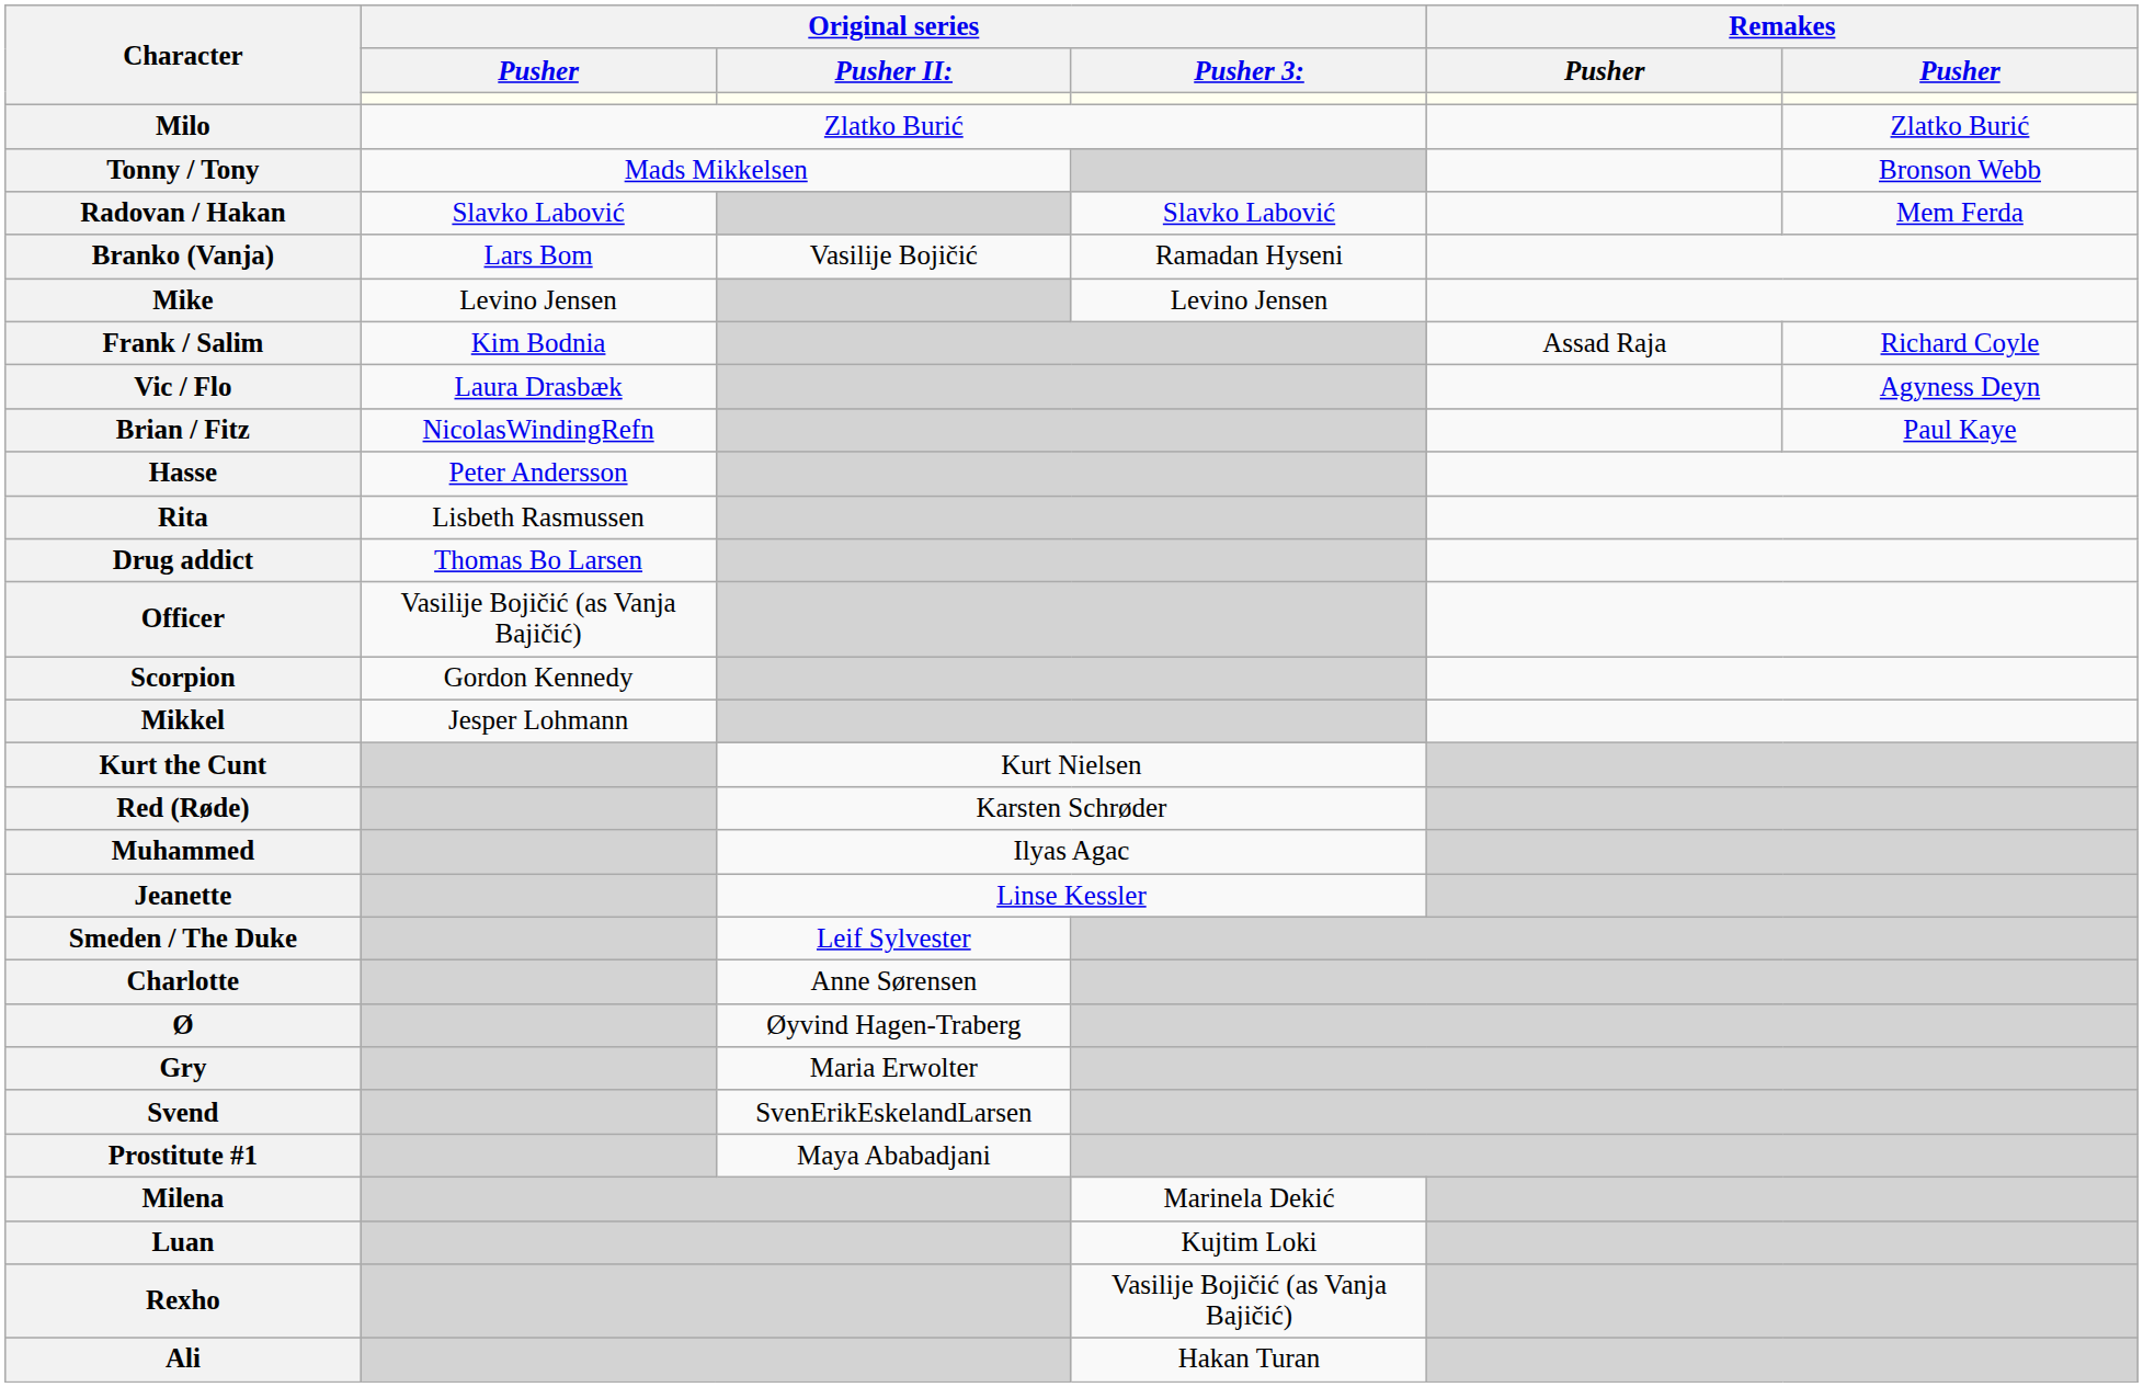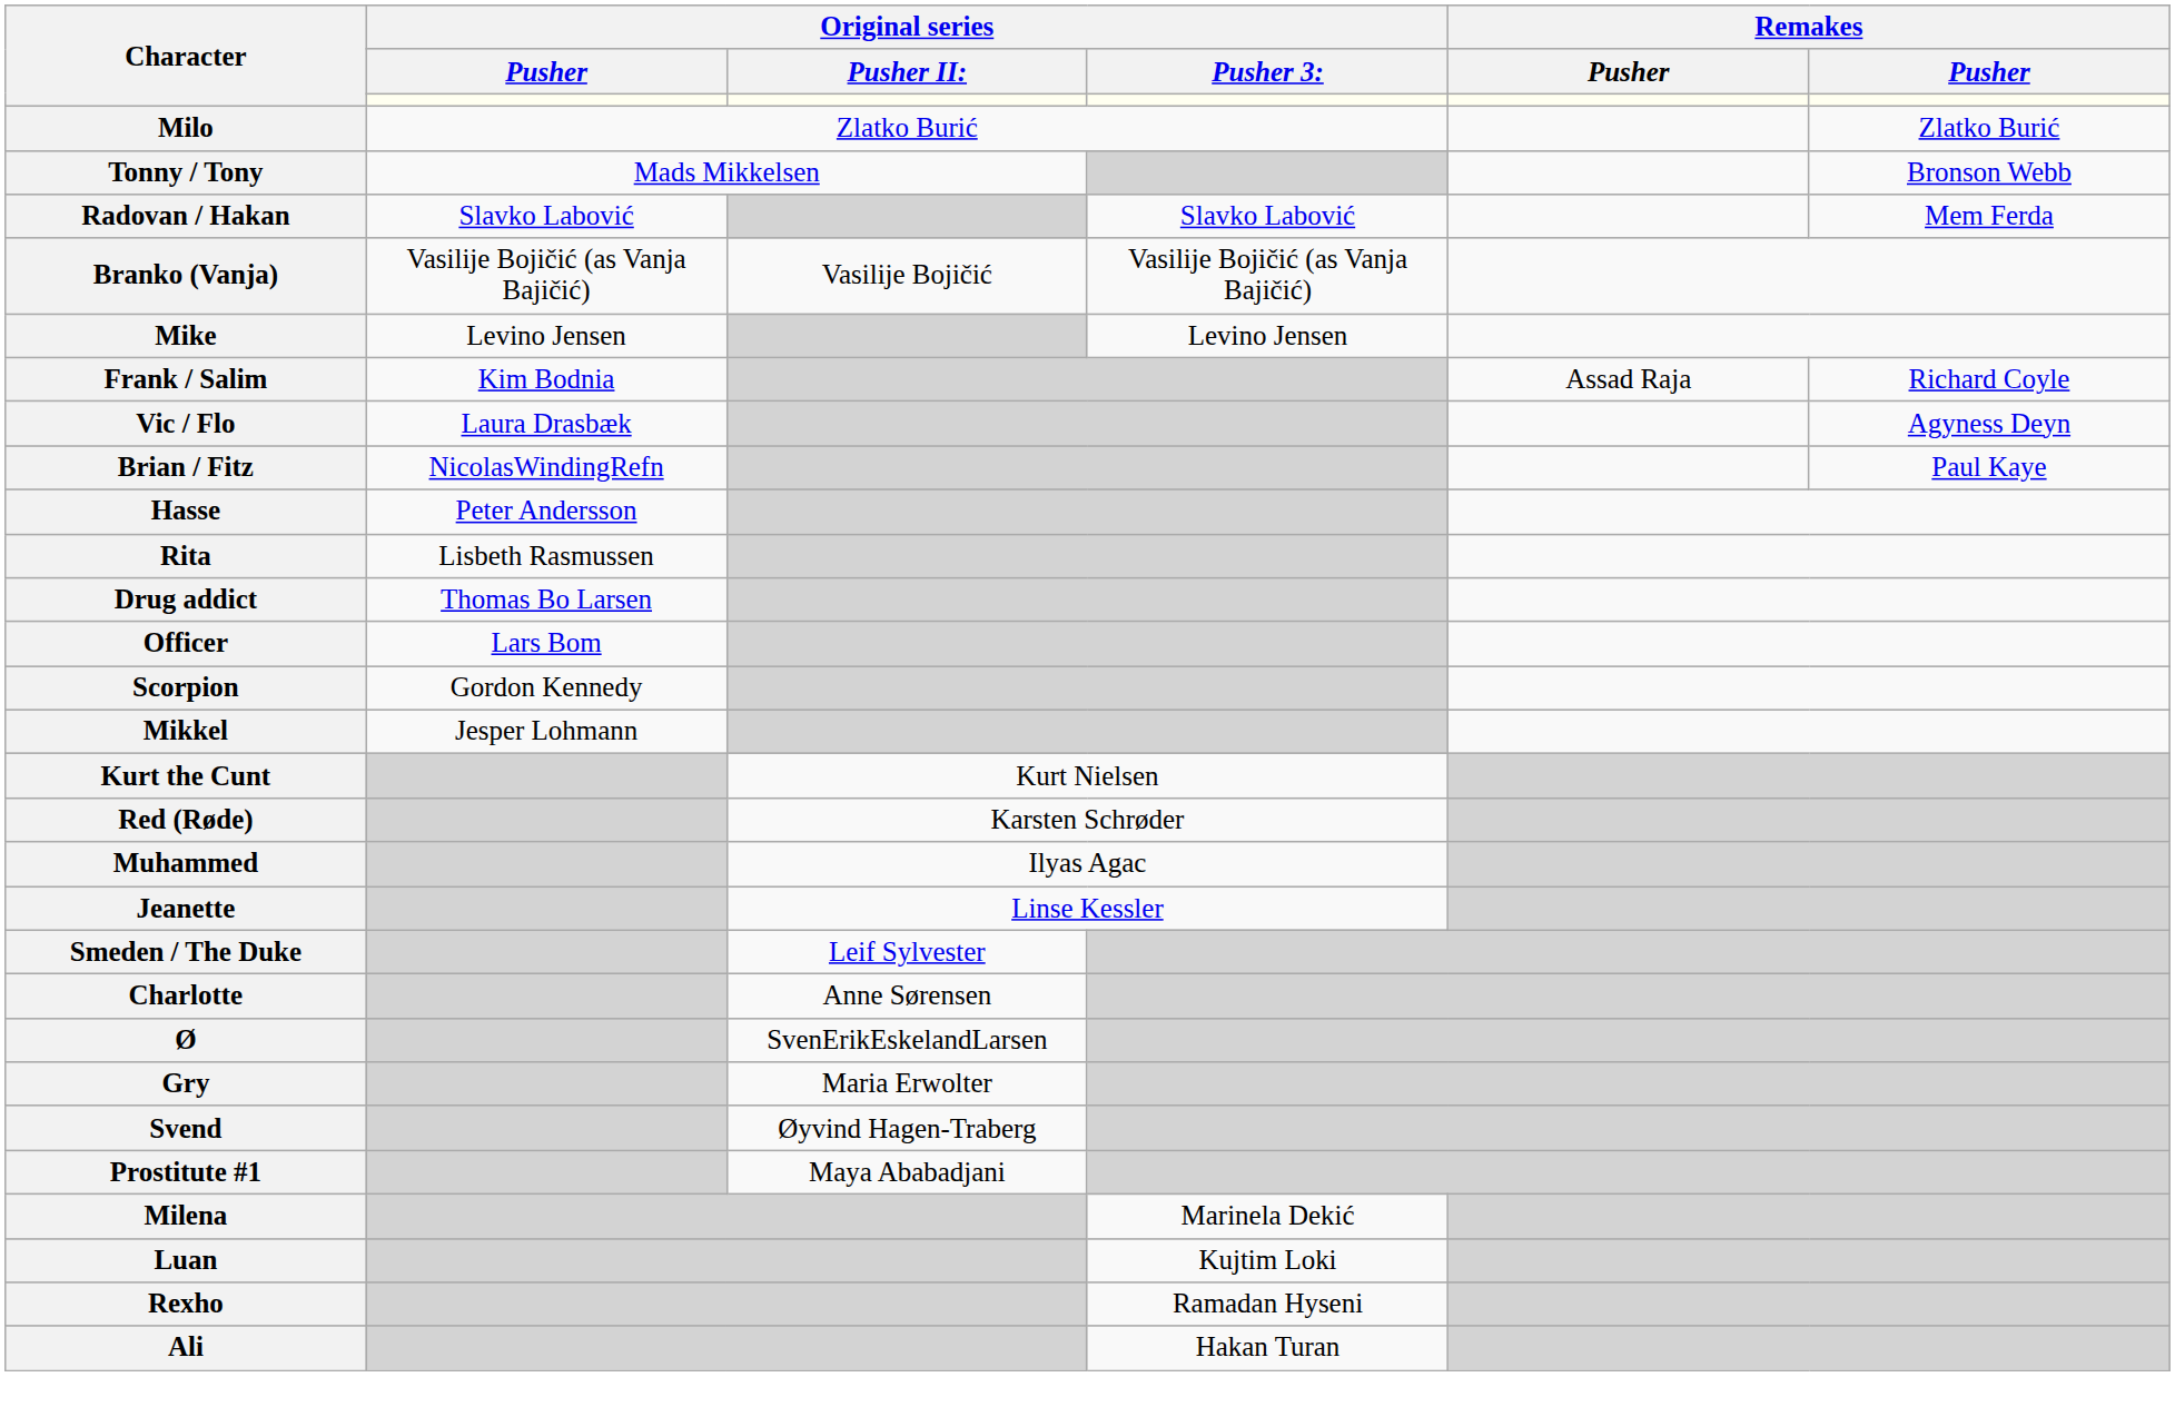 <table class="wikitable" style="text-align:center;">
 <tr>
 <th rowspan="3" width="16%">Character</th>
 <th colspan="3" align="center"><a href='#'>Original series</a></th>
 <th colspan="2" align="center"><a href='#'>Remakes</a></th>
 </tr>
 <tr>
 <th align="center" width="16%"><a href='#'><em>Pusher</em></a></th>
 <th align="center" width="16%"><em><a href='#'>Pusher II:<br></a></em></th>
 <th align="center" width="16%"><em><a href='#'>Pusher 3:<br></a></em></th>
 <th align="center" width="16%"><em>Pusher</em></th>
 <th align="center" width="16%"><a href='#'><em>Pusher</em></a></th>
 </tr>
 <tr>
 <th style="background:ivory;"></th>
 <th style="background:ivory;"></th>
 <th style="background:ivory;"></th>
 <th style="background:ivory;"></th>
 <th style="background:ivory;"></th>
 </tr>
 <tr>
 <th>Milo</th>
 <td colspan="3"><a href='#'>Zlatko Burić</a></td>
 <td></td>
 <td><a href='#'>Zlatko Burić</a></td>
 </tr>
 <tr>
 <th>Tonny / Tony</th>
 <td colspan="2"><a href='#'>Mads Mikkelsen</a></td>
 <td style="background:lightgrey;"></td>
 <td></td>
 <td><a href='#'>Bronson Webb</a></td>
 </tr>
 <tr>
 <th>Radovan / Hakan</th>
 <td><a href='#'>Slavko Labović</a></td>
 <td style="background:lightgrey;"></td>
 <td><a href='#'>Slavko Labović</a></td>
 <td></td>
 <td><a href='#'>Mem Ferda</a></td>
 </tr>
 <tr>
 <th>Branko (Vanja)</th>
-<td><a href='#'>Lars Bom</a></td>
+<td>Vasilije Bojičić (as Vanja Bajičić)</td>
 <td>Vasilije Bojičić</td>
-<td>Ramadan Hyseni</td>
+<td>Vasilije Bojičić (as Vanja Bajičić)</td>
 <td colspan="3"></td>
 </tr>
 <tr>
 <th>Mike</th>
 <td>Levino Jensen</td>
 <td style="background:lightgrey;"></td>
 <td>Levino Jensen</td>
 <td colspan="2"></td>
 </tr>
 <tr>
 <th>Frank / Salim</th>
 <td><a href='#'>Kim Bodnia</a></td>
 <td colspan="2" style="background:lightgrey;"></td>
 <td>Assad Raja</td>
 <td><a href='#'>Richard Coyle</a></td>
 </tr>
 <tr>
 <th>Vic / Flo</th>
 <td><a href='#'>Laura Drasbæk</a></td>
 <td colspan="2" style="background:lightgrey;"></td>
 <td></td>
 <td><a href='#'>Agyness Deyn</a></td>
 </tr>
 <tr>
 <th>Brian / Fitz</th>
 <td><a href='#'>NicolasWindingRefn</a></td>
 <td colspan="2" style="background:lightgrey;"></td>
 <td></td>
 <td><a href='#'>Paul Kaye</a></td>
 </tr>
 <tr>
 <th>Hasse</th>
 <td><a href='#'>Peter Andersson</a></td>
 <td colspan="2" style="background:lightgrey;"></td>
 <td colspan="2"></td>
 </tr>
 <tr>
 <th>Rita</th>
 <td>Lisbeth Rasmussen</td>
 <td colspan="2" style="background:lightgrey;"></td>
 <td colspan="2"></td>
 </tr>
 <tr>
 <th>Drug addict</th>
 <td><a href='#'>Thomas Bo Larsen</a></td>
 <td colspan="2" style="background:lightgrey;"></td>
 <td colspan="2"></td>
 </tr>
 <tr>
 <th>Officer</th>
-<td>Vasilije Bojičić (as Vanja Bajičić)</td>
+<td><a href='#'>Lars Bom</a></td>
 <td colspan="2" style="background:lightgrey;"></td>
 <td colspan="2"></td>
 </tr>
 <tr>
 <th>Scorpion</th>
 <td>Gordon Kennedy</td>
 <td colspan="2" style="background:lightgrey;"></td>
 <td colspan="2"></td>
 </tr>
 <tr>
 <th>Mikkel</th>
 <td>Jesper Lohmann</td>
 <td colspan="2" style="background:lightgrey;"></td>
 <td colspan="2"></td>
 </tr>
 <tr>
 <th>Kurt the Cunt</th>
 <td style="background:lightgrey;"></td>
 <td colspan="2">Kurt Nielsen</td>
 <td colspan="2" style="background:lightgrey;"></td>
 </tr>
 <tr>
 <th>Red (Røde)</th>
 <td style="background:lightgrey;"></td>
 <td colspan="2">Karsten Schrøder</td>
 <td colspan="2" style="background:lightgrey;"></td>
 </tr>
 <tr>
 <th>Muhammed</th>
 <td style="background:lightgrey;"></td>
 <td colspan="2">Ilyas Agac</td>
 <td colspan="2" style="background:lightgrey;"></td>
 </tr>
 <tr>
 <th>Jeanette</th>
 <td style="background:lightgrey;"></td>
 <td colspan="2"><a href='#'>Linse Kessler</a></td>
 <td colspan="2" style="background:lightgrey;"></td>
 </tr>
 <tr>
 <th>Smeden / The Duke</th>
 <td style="background:lightgrey;"></td>
 <td><a href='#'>Leif Sylvester</a></td>
 <td colspan="3" style="background:lightgrey;"></td>
 </tr>
 <tr>
 <th>Charlotte</th>
 <td style="background:lightgrey;"></td>
 <td>Anne Sørensen</td>
 <td colspan="3" style="background:lightgrey;"></td>
 </tr>
 <tr>
 <th>Ø</th>
 <td style="background:lightgrey;"></td>
-<td>Øyvind Hagen-Traberg</td>
+<td>SvenErikEskelandLarsen</td>
 <td colspan="3" style="background:lightgrey;"></td>
 </tr>
 <tr>
 <th>Gry</th>
 <td style="background:lightgrey;"></td>
 <td>Maria Erwolter</td>
 <td colspan="3" style="background:lightgrey;"></td>
 </tr>
 <tr>
 <th>Svend</th>
 <td style="background:lightgrey;"></td>
-<td>SvenErikEskelandLarsen</td>
+<td>Øyvind Hagen-Traberg</td>
 <td colspan="3" style="background:lightgrey;"></td>
 </tr>
 <tr>
 <th>Prostitute #1</th>
 <td style="background:lightgrey;"></td>
 <td>Maya Ababadjani</td>
 <td colspan="3" style="background:lightgrey;"></td>
 </tr>
 <tr>
 <th>Milena</th>
 <td colspan="2" style="background:lightgrey;"></td>
 <td>Marinela Dekić</td>
 <td colspan="2" style="background:lightgrey;"></td>
 </tr>
 <tr>
 <th>Luan</th>
 <td colspan="2" style="background:lightgrey;"></td>
 <td>Kujtim Loki</td>
 <td colspan="2" style="background:lightgrey;"></td>
 </tr>
 <tr>
 <th>Rexho</th>
 <td colspan="2" style="background:lightgrey;"></td>
-<td>Vasilije Bojičić (as Vanja Bajičić)</td>
+<td>Ramadan Hyseni</td>
 <td colspan="2" style="background:lightgrey;"></td>
 </tr>
 <tr>
 <th>Ali</th>
 <td colspan="2" style="background:lightgrey;"></td>
 <td>Hakan Turan</td>
 <td colspan="2" style="background:lightgrey;"></td>
 </tr>
 </table>
